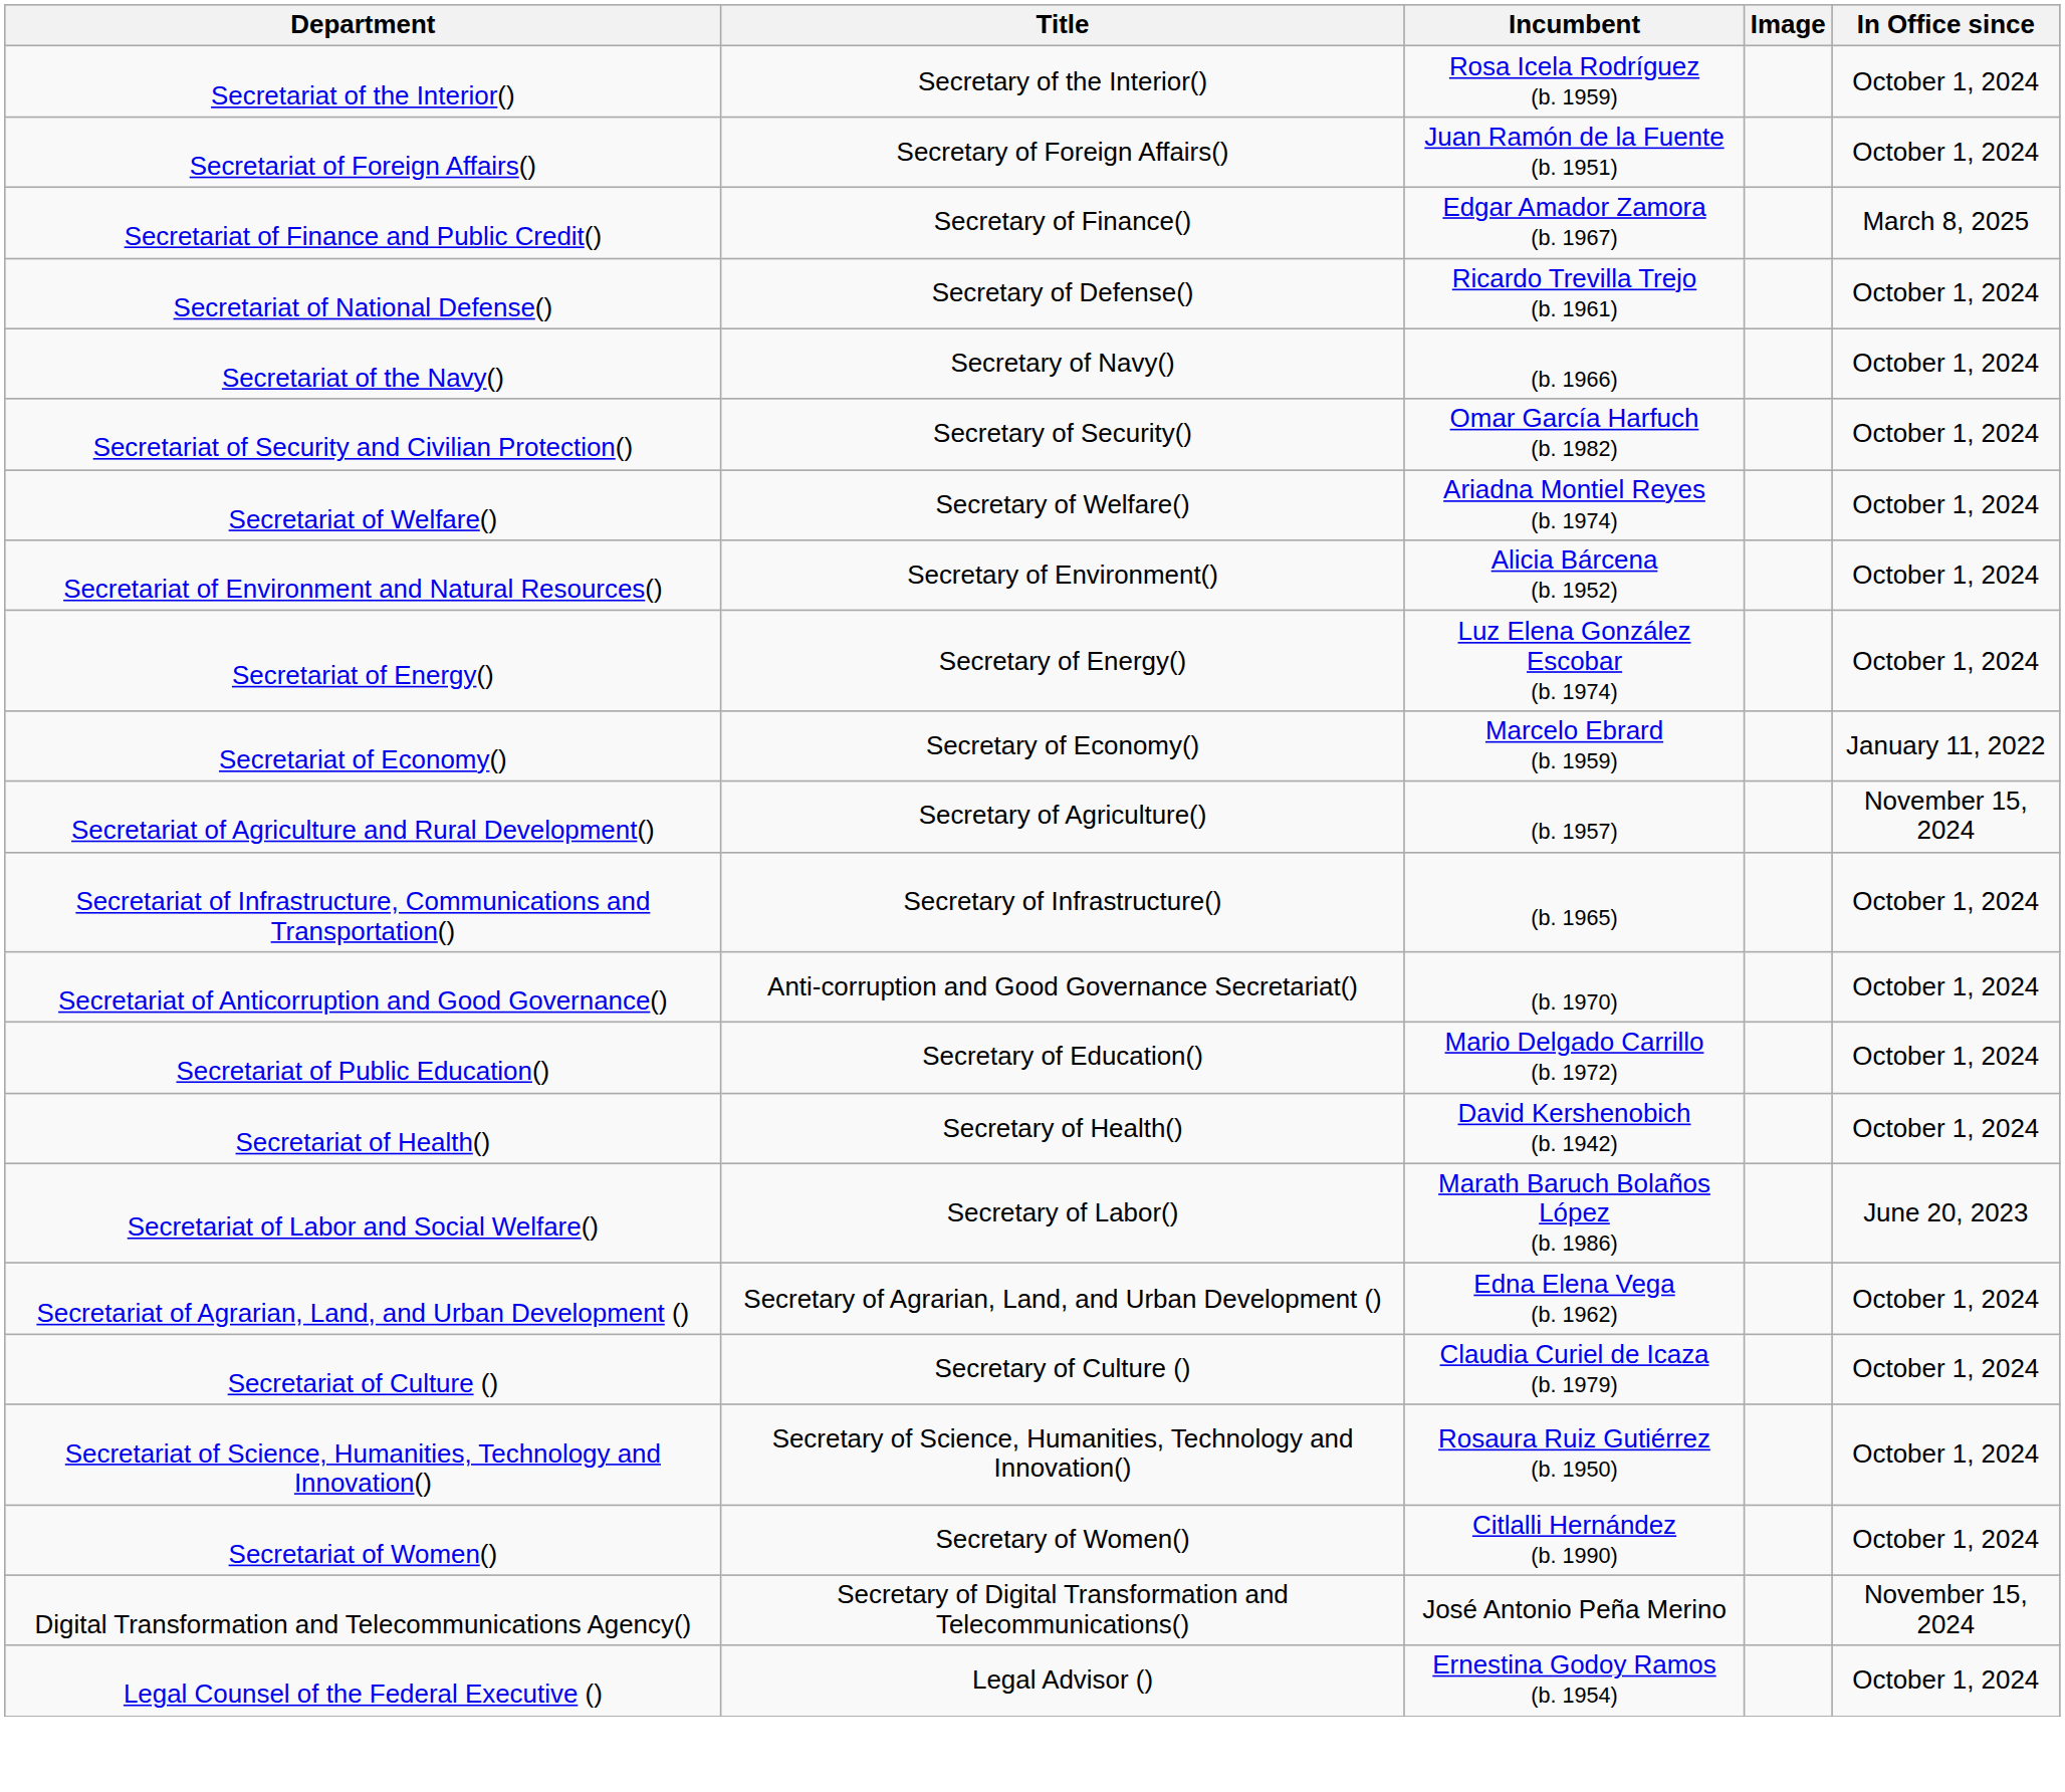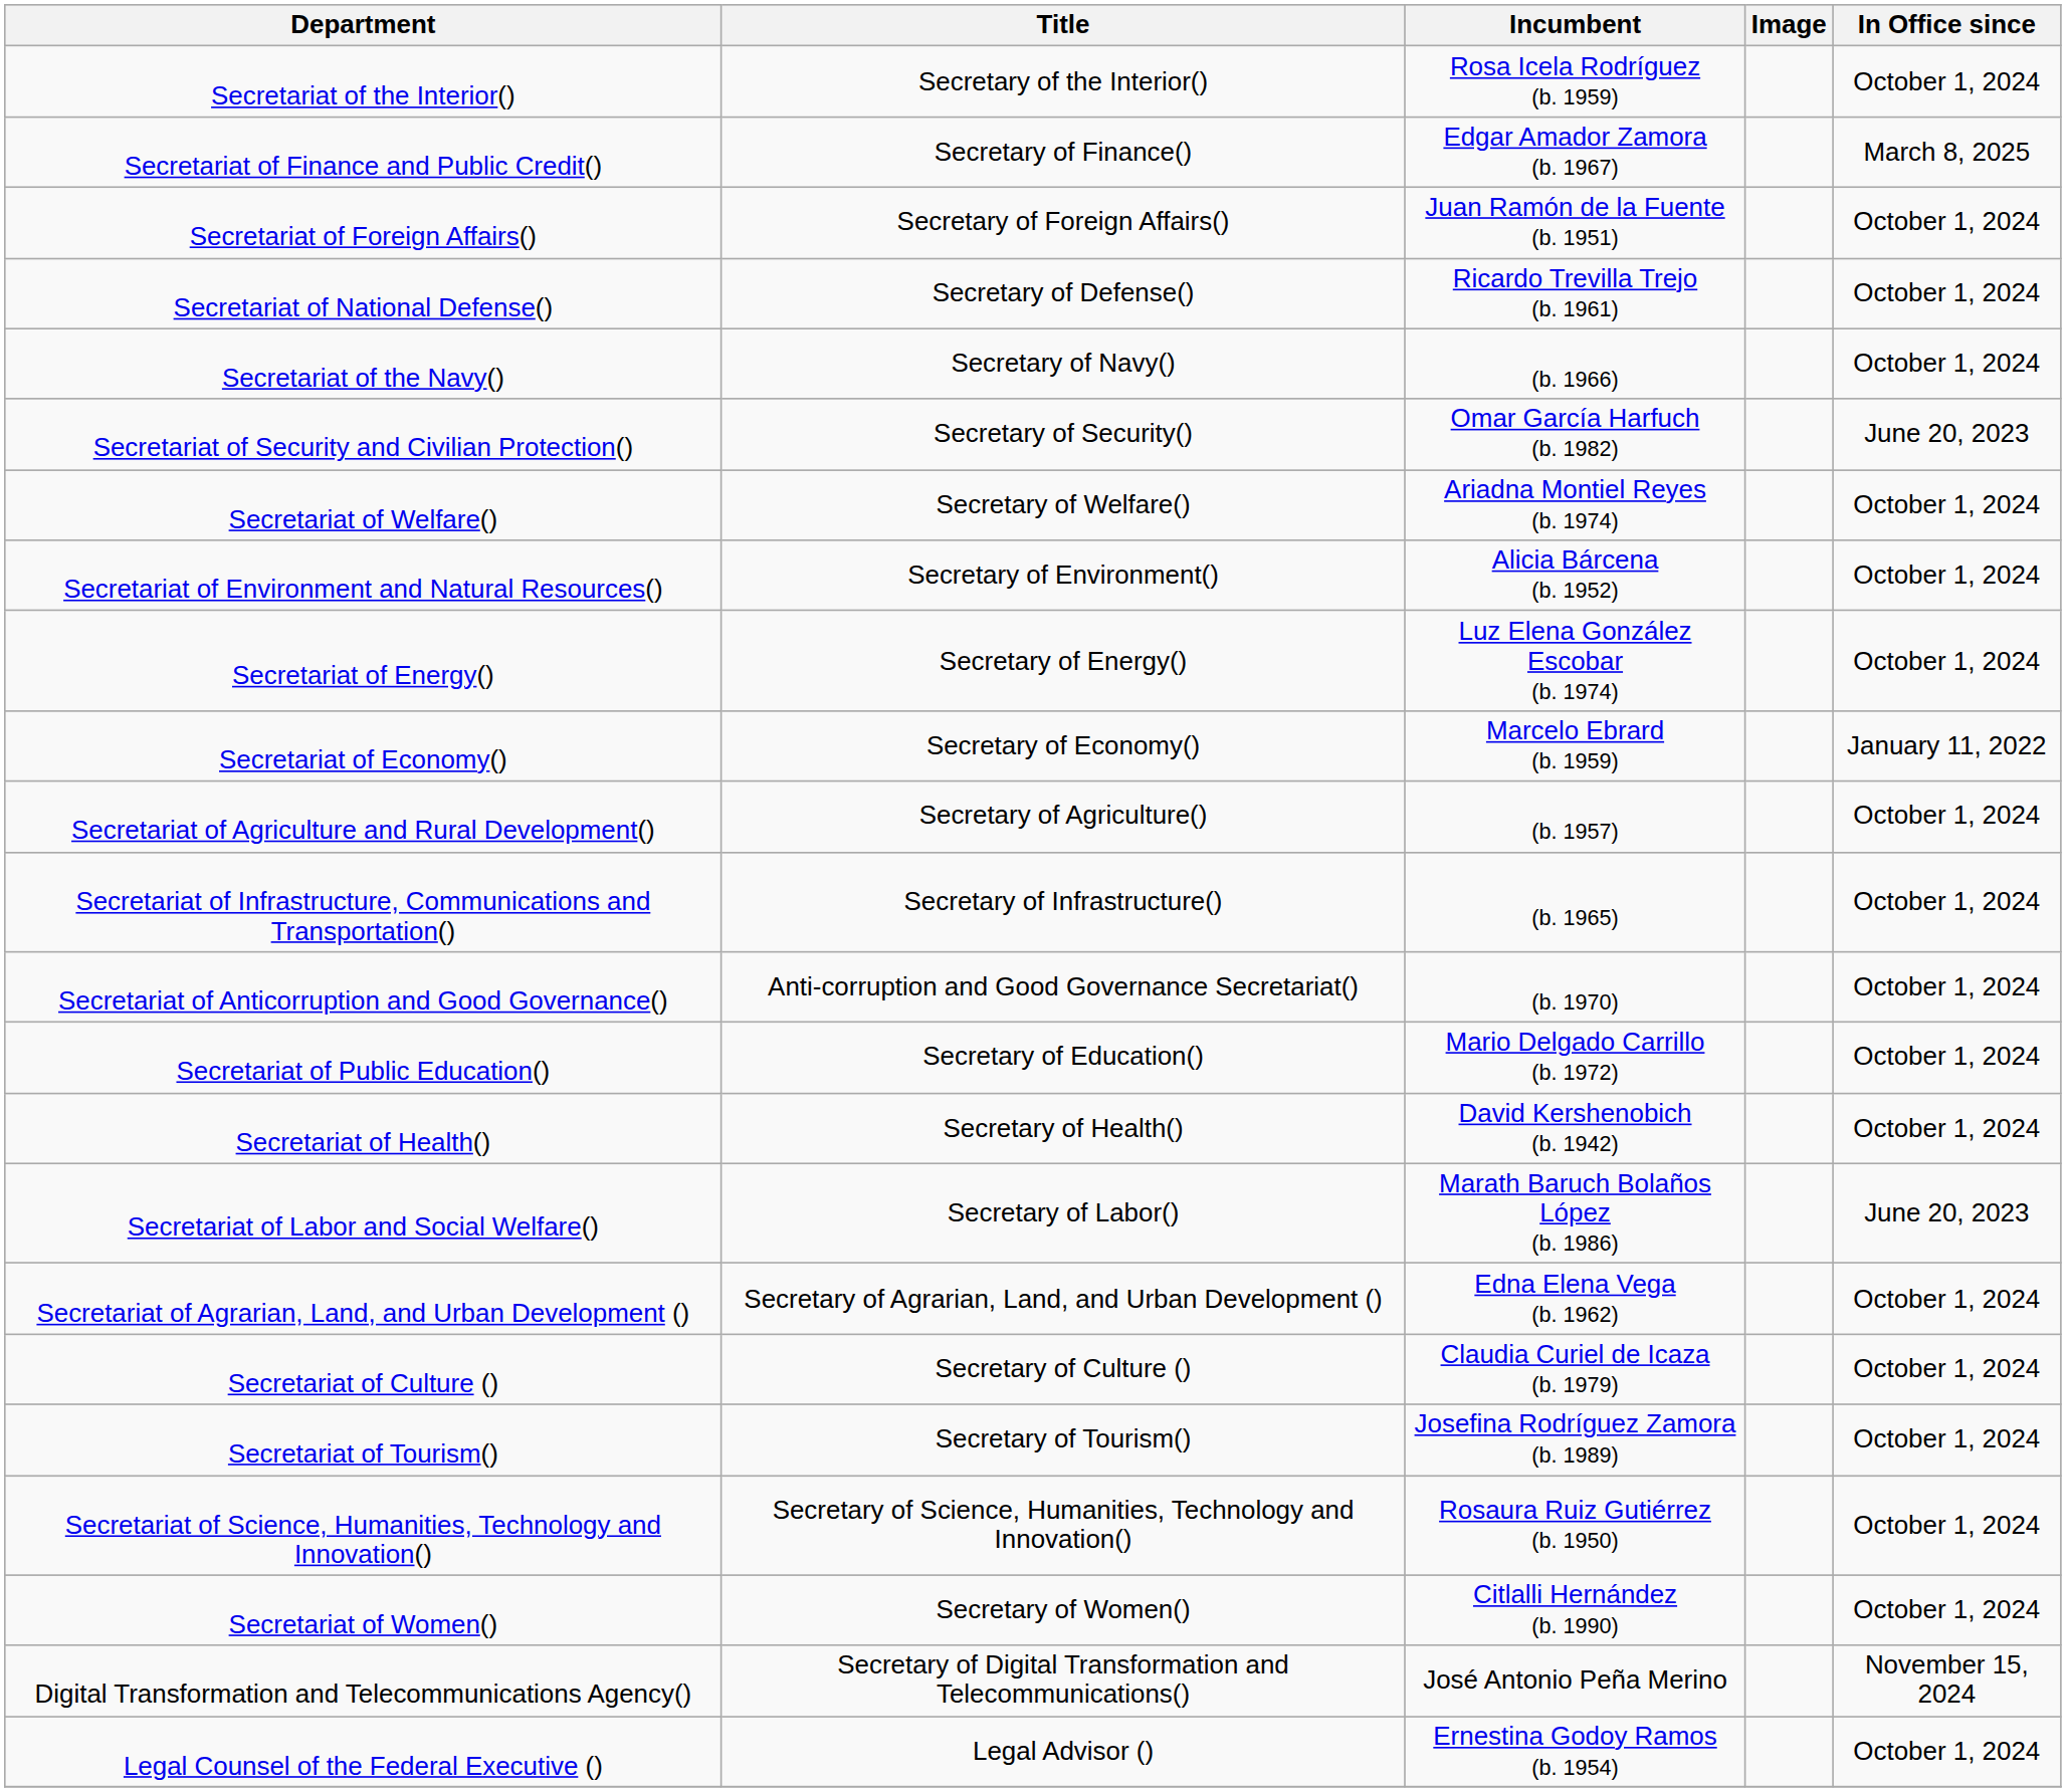 <table class="wikitable" style="text-align:center; width:100%;">
 <tr>
 <th>Department</th>
 <th>Title</th>
 <th>Incumbent</th>
 <th>Image</th>
 <th>In Office since</th>
 </tr>
 <tr>
 <td align="center"><br><a href='#'>Secretariat of the Interior</a>()</td>
 <td>Secretary of the Interior()</td>
 <td><a href='#'>Rosa Icela Rodríguez</a><br><small>(b. 1959)</small></td>
 <td></td>
 <td>October 1, 2024</td>
 </tr>
 <tr>
+<td align="center"><br><a href='#'>Secretariat of Finance and Public Credit</a>()</td>
+<td>Secretary of Finance()</td>
+<td><a href='#'>Edgar Amador Zamora</a><br><small>(b. 1967)</small></td>
+<td></td>
+<td>March 8, 2025</td>
+</tr>
+<tr>
 <td align="center"><br><a href='#'>Secretariat of Foreign Affairs</a>()</td>
 <td>Secretary of Foreign Affairs()</td>
 <td><a href='#'>Juan Ramón de la Fuente</a><br><small>(b. 1951)</small></td>
 <td></td>
 <td>October 1, 2024</td>
-</tr>
-<tr>
-<td align="center"><br><a href='#'>Secretariat of Finance and Public Credit</a>()</td>
-<td>Secretary of Finance()</td>
-<td><a href='#'>Edgar Amador Zamora</a><br><small>(b. 1967)</small></td>
-<td></td>
-<td>March 8, 2025</td>
 </tr>
 <tr>
 <td align="center"><br><a href='#'>Secretariat of National Defense</a>()</td>
 <td>Secretary of Defense()</td>
 <td><a href='#'>Ricardo Trevilla Trejo</a><br><small>(b. 1961)</small></td>
 <td></td>
 <td>October 1, 2024</td>
 </tr>
 <tr>
 <td align="center"><br><a href='#'>Secretariat of the Navy</a>()</td>
 <td>Secretary of Navy()</td>
 <td><br><small>(b. 1966)</small></td>
 <td></td>
 <td>October 1, 2024</td>
 </tr>
 <tr>
 <td align="center"><br><a href='#'>Secretariat of Security and Civilian Protection</a>()</td>
 <td>Secretary of Security()</td>
 <td><a href='#'>Omar García Harfuch</a><br><small>(b. 1982)</small></td>
 <td></td>
-<td>October 1, 2024</td>
+<td>June 20, 2023</td>
 </tr>
 <tr>
 <td align="center"><br><a href='#'>Secretariat of Welfare</a>()</td>
 <td>Secretary of Welfare()</td>
 <td><a href='#'>Ariadna Montiel Reyes</a><br><small>(b. 1974)</small></td>
 <td></td>
 <td>October 1, 2024</td>
 </tr>
 <tr>
 <td align="center"><br><a href='#'>Secretariat of Environment and Natural Resources</a>()</td>
 <td>Secretary of Environment()</td>
 <td><a href='#'>Alicia Bárcena</a><br><small>(b. 1952)</small></td>
 <td></td>
 <td>October 1, 2024</td>
 </tr>
 <tr>
 <td align="center"><br><a href='#'>Secretariat of Energy</a>()</td>
 <td>Secretary of Energy()</td>
 <td><a href='#'>Luz Elena González Escobar</a><br><small>(b. 1974)</small></td>
 <td></td>
 <td>October 1, 2024</td>
 </tr>
 <tr>
 <td align="center"><br><a href='#'>Secretariat of Economy</a>()</td>
 <td>Secretary of Economy()</td>
 <td><a href='#'>Marcelo Ebrard</a><br><small>(b. 1959)</small></td>
 <td></td>
 <td>January 11, 2022</td>
 </tr>
 <tr>
 <td align="center"><br><a href='#'>Secretariat of Agriculture and Rural Development</a>()</td>
 <td>Secretary of Agriculture()</td>
 <td><br><small>(b. 1957)</small></td>
 <td></td>
-<td>November 15, 2024</td>
+<td>October 1, 2024</td>
 </tr>
 <tr>
 <td align="center"><br><a href='#'>Secretariat of Infrastructure, Communications and Transportation</a>()</td>
 <td>Secretary of Infrastructure()</td>
 <td><br><small>(b. 1965)</small></td>
 <td></td>
 <td>October 1, 2024</td>
 </tr>
 <tr>
 <td align="center"><br><a href='#'>Secretariat of Anticorruption and Good Governance</a>()</td>
 <td>Anti-corruption and Good Governance Secretariat()</td>
 <td><br><small>(b. 1970)</small></td>
 <td></td>
 <td>October 1, 2024</td>
 </tr>
 <tr>
 <td align="center"><br><a href='#'>Secretariat of Public Education</a>()</td>
 <td>Secretary of Education()</td>
 <td><a href='#'>Mario Delgado Carrillo</a><br><small>(b. 1972)</small></td>
 <td></td>
 <td>October 1, 2024</td>
 </tr>
 <tr>
 <td align="center"><br><a href='#'>Secretariat of Health</a>()</td>
 <td>Secretary of Health()</td>
 <td><a href='#'>David Kershenobich</a><br><small>(b. 1942)</small></td>
 <td></td>
 <td>October 1, 2024</td>
 </tr>
 <tr>
 <td align="center"><br><a href='#'>Secretariat of Labor and Social Welfare</a>()</td>
 <td>Secretary of Labor()</td>
 <td><a href='#'>Marath Baruch Bolaños López</a><br><small>(b. 1986)</small></td>
 <td></td>
 <td>June 20, 2023</td>
 </tr>
 <tr>
 <td align="center"><br> <a href='#'>Secretariat of Agrarian, Land, and Urban Development</a>  ()</td>
 <td>Secretary of Agrarian, Land, and Urban Development  ()</td>
 <td><a href='#'>Edna Elena Vega</a><br><small>(b. 1962)</small></td>
 <td></td>
 <td>October 1, 2024</td>
 </tr>
 <tr>
 <td align="center"><br><a href='#'>Secretariat of Culture</a>  ()</td>
 <td>Secretary of Culture  ()</td>
 <td><a href='#'>Claudia Curiel de Icaza</a><br><small>(b. 1979)</small></td>
 <td></td>
 <td>October 1, 2024</td>
 </tr>
 <tr>
+<td align="center"><br><a href='#'>Secretariat of Tourism</a>()</td>
+<td>Secretary of Tourism()</td>
+<td><a href='#'>Josefina Rodríguez Zamora</a><br><small>(b. 1989)</small></td>
+<td></td>
+<td>October 1, 2024</td>
+</tr>
+<tr>
 <td align="center"><br><a href='#'>Secretariat of Science, Humanities, Technology and Innovation</a>()</td>
 <td>Secretary of Science, Humanities, Technology and Innovation()</td>
 <td><a href='#'>Rosaura Ruiz Gutiérrez</a><br><small>(b. 1950)</small></td>
 <td></td>
 <td>October 1, 2024</td>
 </tr>
 <tr>
 <td align="center"><br><a href='#'>Secretariat of Women</a>()</td>
 <td>Secretary of Women()</td>
 <td><a href='#'>Citlalli Hernández</a><br><small>(b. 1990)</small></td>
 <td></td>
 <td>October 1, 2024</td>
 </tr>
 <tr>
 <td><br>Digital Transformation and Telecommunications Agency()</td>
 <td>Secretary of Digital Transformation and Telecommunications()</td>
 <td>José Antonio Peña Merino</td>
 <td></td>
 <td>November 15, 2024</td>
 </tr>
 <tr>
 <td align="center"><br> <a href='#'>Legal Counsel of the Federal Executive</a> ()</td>
 <td>Legal Advisor  ()</td>
 <td><a href='#'>Ernestina Godoy Ramos</a><br><small>(b. 1954)</small></td>
 <td></td>
 <td>October 1, 2024</td>
 </tr>
 <tr>
 </tr>
 </table>
